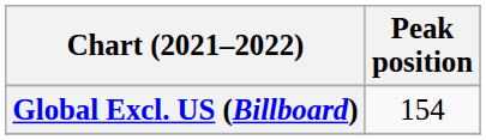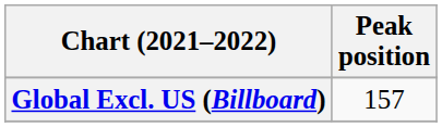 <table class="wikitable sortable plainrowheaders" style="text-align:center">
 <tr>
 <th>Chart (2021–2022)</th>
 <th>Peak<br>position</th>
 </tr>
 <tr>
 </tr>
 <tr>
 <th scope="row"><a href='#'>Global Excl. US</a> (<em><a href='#'>Billboard</a></em>)</th>
-<td>154</td>
+<td>157</td>
 </tr>
 <tr>
 </tr>
 <tr>
 </tr>
 <tr>
 </tr>
 <tr>
 </tr>
 <tr>
 </tr>
 <tr>
 </tr>
 <tr>
 </tr>
 </table>
